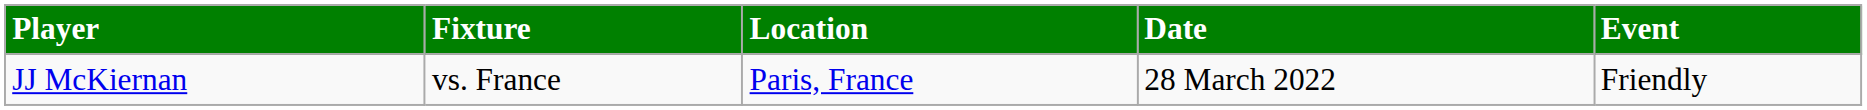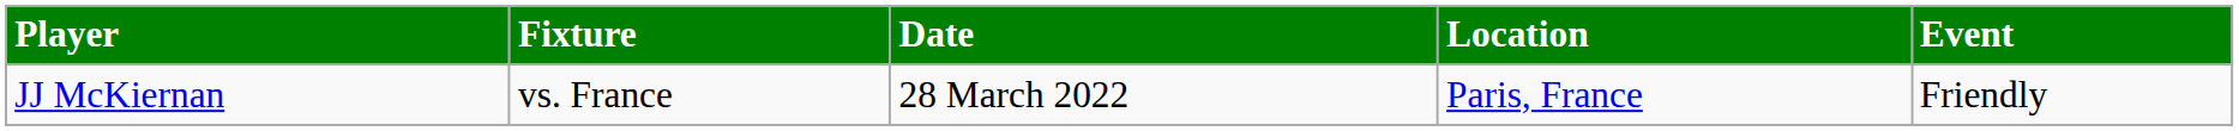 <table class="wikitable" style="width:75%;">
 <tr>
 <th style="background:green; color:white; text-align:left;">Player</th>
 <th style="background:green; color:white; text-align:left;">Fixture</th>
+<th style="background:green; color:white; text-align:left;">Date</th>
 <th style="background:green; color:white; text-align:left;">Location</th>
-<th style="background:green; color:white; text-align:left;">Date</th>
 <th style="background:green; color:white; text-align:left;">Event</th>
 </tr>
 <tr>
 <td><a href='#'>JJ McKiernan</a></td>
 <td>vs.  France</td>
+<td>28 March 2022</td>
 <td><a href='#'>Paris, France</a></td>
-<td>28 March 2022</td>
 <td>Friendly</td>
 </tr>
 </table>
